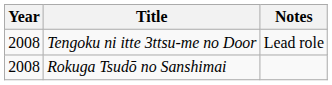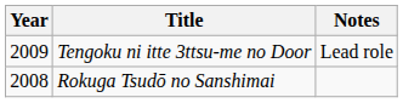 <table class="wikitable">
 <tr>
 <th>Year</th>
 <th>Title</th>
 <th>Notes</th>
 </tr>
 <tr>
-<td>2008</td>
+<td>2009</td>
 <td><em>Tengoku ni itte 3ttsu-me no Door</em></td>
 <td>Lead role</td>
 </tr>
 <tr>
 <td>2008</td>
 <td><em>Rokuga Tsudō no Sanshimai</em></td>
 <td></td>
 </tr>
 </table>
